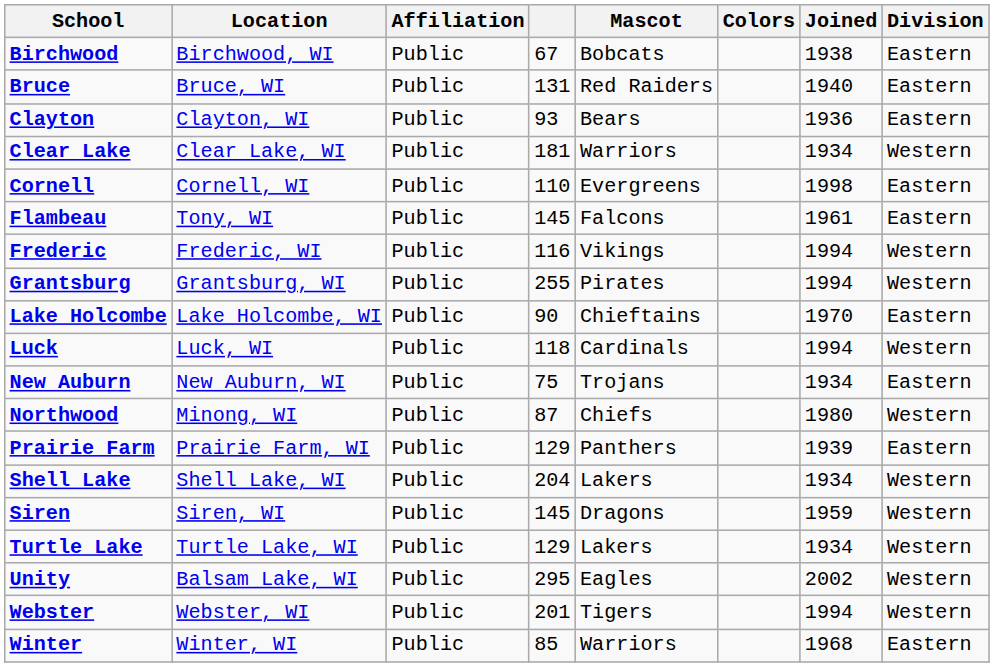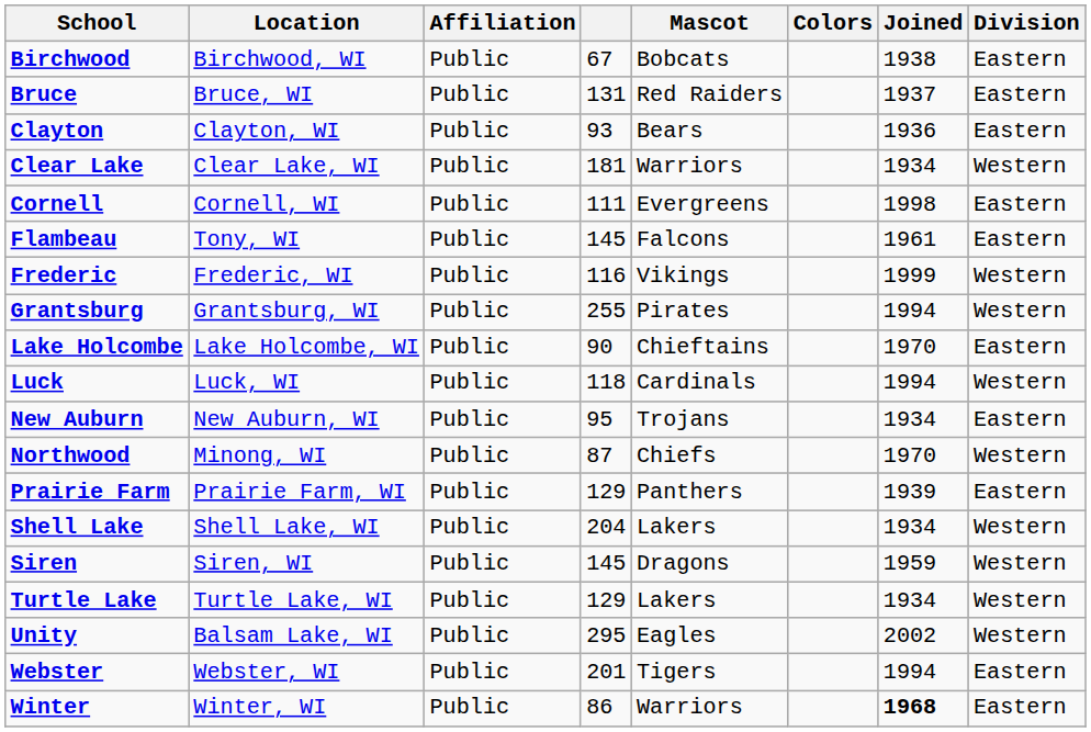 <table class="wikitable sortable">
 <tr>
 <th>School</th>
 <th>Location</th>
 <th>Affiliation</th>
 <th></th>
 <th>Mascot</th>
 <th>Colors</th>
 <th>Joined</th>
 <th>Division</th>
 </tr>
 <tr>
 <td><a href='#'><strong>Birchwood</strong></a></td>
 <td><a href='#'>Birchwood, WI</a></td>
 <td>Public</td>
 <td>67</td>
 <td>Bobcats</td>
 <td> </td>
 <td>1938</td>
 <td>Eastern</td>
 </tr>
 <tr>
 <td><a href='#'><strong>Bruce</strong></a></td>
 <td><a href='#'>Bruce, WI</a></td>
 <td>Public</td>
 <td>131</td>
 <td>Red Raiders</td>
 <td> </td>
-<td>1940</td>
+<td>1937</td>
 <td>Eastern</td>
 </tr>
 <tr>
 <td><a href='#'><strong>Clayton</strong></a></td>
 <td><a href='#'>Clayton, WI</a></td>
 <td>Public</td>
 <td>93</td>
 <td>Bears</td>
 <td> </td>
 <td>1936</td>
 <td>Eastern</td>
 </tr>
 <tr>
 <td><a href='#'><strong>Clear Lake</strong></a></td>
 <td><a href='#'>Clear Lake, WI</a></td>
 <td>Public</td>
 <td>181</td>
 <td>Warriors</td>
 <td> </td>
 <td>1934</td>
 <td>Western</td>
 </tr>
 <tr>
 <td><a href='#'><strong>Cornell</strong></a></td>
 <td><a href='#'>Cornell, WI</a></td>
 <td>Public</td>
-<td>110</td>
+<td>111</td>
 <td>Evergreens</td>
 <td> </td>
 <td>1998</td>
 <td>Eastern</td>
 </tr>
 <tr>
 <td><a href='#'><strong>Flambeau</strong></a></td>
 <td><a href='#'>Tony, WI</a></td>
 <td>Public</td>
 <td>145</td>
 <td>Falcons</td>
 <td> </td>
 <td>1961</td>
 <td>Eastern</td>
 </tr>
 <tr>
 <td><a href='#'><strong>Frederic</strong></a></td>
 <td><a href='#'>Frederic, WI</a></td>
 <td>Public</td>
 <td>116</td>
 <td>Vikings</td>
 <td> </td>
-<td>1994</td>
+<td>1999</td>
 <td>Western</td>
 </tr>
 <tr>
 <td><a href='#'><strong>Grantsburg</strong></a></td>
 <td><a href='#'>Grantsburg, WI</a></td>
 <td>Public</td>
 <td>255</td>
 <td>Pirates</td>
 <td> </td>
 <td>1994</td>
 <td>Western</td>
 </tr>
 <tr>
 <td><a href='#'><strong>Lake Holcombe</strong></a></td>
 <td><a href='#'>Lake Holcombe, WI</a></td>
 <td>Public</td>
 <td>90</td>
 <td>Chieftains</td>
 <td> </td>
 <td>1970</td>
 <td>Eastern</td>
 </tr>
 <tr>
 <td><a href='#'><strong>Luck</strong></a></td>
 <td><a href='#'>Luck, WI</a></td>
 <td>Public</td>
 <td>118</td>
 <td>Cardinals</td>
 <td> </td>
 <td>1994</td>
 <td>Western</td>
 </tr>
 <tr>
 <td><a href='#'><strong>New Auburn</strong></a></td>
 <td><a href='#'>New Auburn, WI</a></td>
 <td>Public</td>
-<td>75</td>
+<td>95</td>
 <td>Trojans</td>
 <td> </td>
 <td>1934</td>
 <td>Eastern</td>
 </tr>
 <tr>
 <td><a href='#'><strong>Northwood</strong></a></td>
 <td><a href='#'>Minong, WI</a></td>
 <td>Public</td>
 <td>87</td>
 <td>Chiefs</td>
 <td> </td>
-<td>1980</td>
+<td>1970</td>
 <td>Western</td>
 </tr>
 <tr>
 <td><a href='#'><strong>Prairie Farm</strong></a></td>
 <td><a href='#'>Prairie Farm, WI</a></td>
 <td>Public</td>
 <td>129</td>
 <td>Panthers</td>
 <td> </td>
 <td>1939</td>
 <td>Eastern</td>
 </tr>
 <tr>
 <td><a href='#'><strong>Shell Lake</strong></a></td>
 <td><a href='#'>Shell Lake, WI</a></td>
 <td>Public</td>
 <td>204</td>
 <td>Lakers</td>
 <td> </td>
 <td>1934</td>
 <td>Western</td>
 </tr>
 <tr>
 <td><a href='#'><strong>Siren</strong></a></td>
 <td><a href='#'>Siren, WI</a></td>
 <td>Public</td>
 <td>145</td>
 <td>Dragons</td>
 <td> </td>
 <td>1959</td>
 <td>Western</td>
 </tr>
 <tr>
 <td><a href='#'><strong>Turtle Lake</strong></a></td>
 <td><a href='#'>Turtle Lake, WI</a></td>
 <td>Public</td>
 <td>129</td>
 <td>Lakers</td>
 <td> </td>
 <td>1934</td>
 <td>Western</td>
 </tr>
 <tr>
 <td><a href='#'><strong>Unity</strong></a></td>
 <td><a href='#'>Balsam Lake, WI</a></td>
 <td>Public</td>
 <td>295</td>
 <td>Eagles</td>
 <td> </td>
 <td>2002</td>
 <td>Western</td>
 </tr>
 <tr>
 <td><a href='#'><strong>Webster</strong></a></td>
 <td><a href='#'>Webster, WI</a></td>
 <td>Public</td>
 <td>201</td>
 <td>Tigers</td>
 <td> </td>
 <td>1994</td>
-<td>Western</td>
+<td>Eastern</td>
 </tr>
 <tr>
 <td><a href='#'><strong>Winter</strong></a></td>
 <td><a href='#'>Winter, WI</a></td>
 <td>Public</td>
-<td>85</td>
+<td>86</td>
 <td>Warriors</td>
 <td> </td>
-<td>1968</td>
+<td><strong>1968</strong></td>
 <td>Eastern</td>
 </tr>
 </table>
